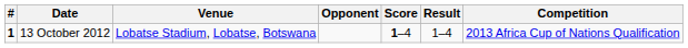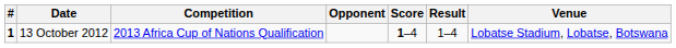 <table class="wikitable">
 <tr>
 <th>#</th>
 <th>Date</th>
-<th>Venue</th>
+<th>Competition</th>
 <th>Opponent</th>
 <th>Score</th>
 <th>Result</th>
-<th>Competition</th>
+<th>Venue</th>
 </tr>
 <tr>
 <td><strong>1</strong></td>
 <td>13 October 2012</td>
-<td><a href='#'>Lobatse Stadium</a>, <a href='#'>Lobatse</a>, <a href='#'>Botswana</a></td>
+<td><a href='#'>2013 Africa Cup of Nations Qualification</a></td>
 <td></td>
 <td align=center><strong>1</strong>–4</td>
 <td align=center>1–4</td>
-<td><a href='#'>2013 Africa Cup of Nations Qualification</a></td>
+<td><a href='#'>Lobatse Stadium</a>, <a href='#'>Lobatse</a>, <a href='#'>Botswana</a></td>
 </tr>
 </table>
